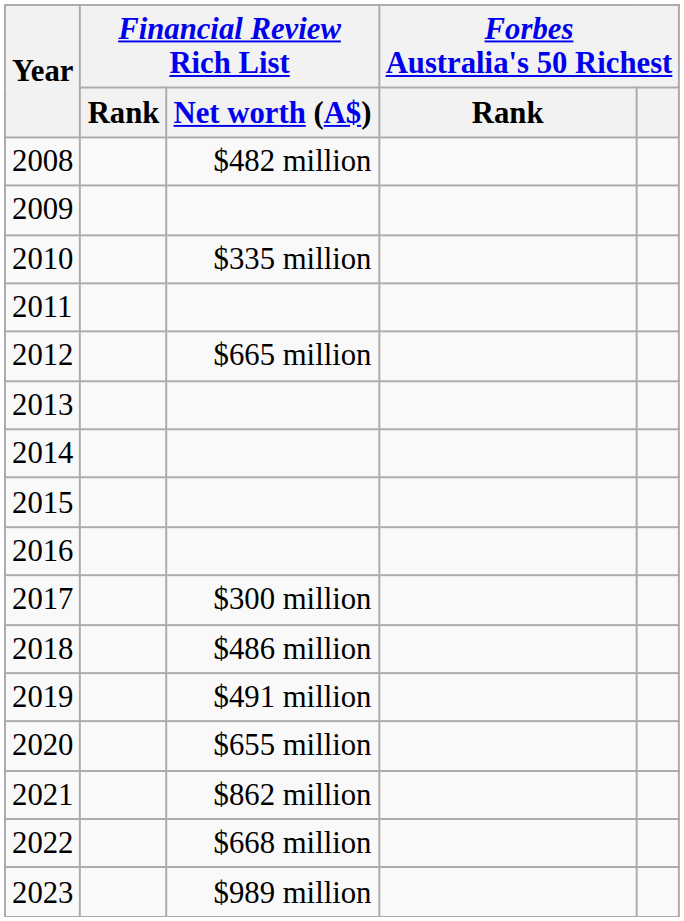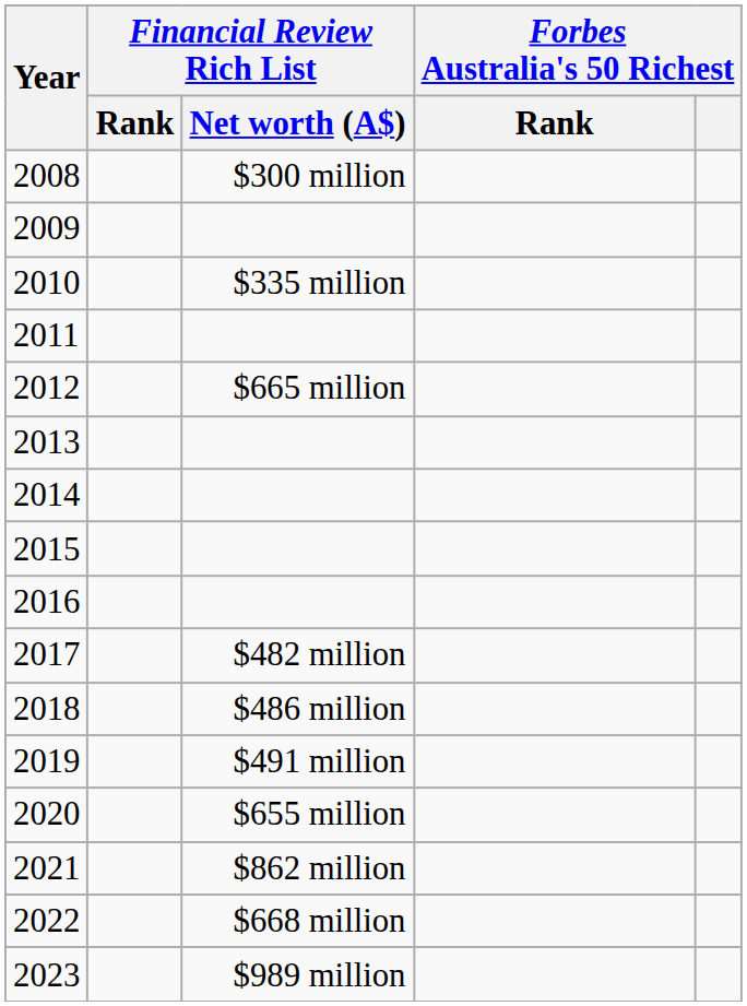 <table class="wikitable">
 <tr>
 <th rowspan=2>Year</th>
 <th colspan=2><em><a href='#'>Financial Review</a></em><br><a href='#'>Rich List</a></th>
 <th colspan=2><em><a href='#'>Forbes</a></em><br><a href='#'>Australia's 50 Richest</a></th>
 </tr>
 <tr>
 <th>Rank</th>
 <th><a href='#'>Net worth</a> (<a href='#'>A$</a>)</th>
 <th>Rank</th>
 <th></th>
 </tr>
 <tr>
 <td>2008</td>
 <td align="center"></td>
-<td align="right">$482 million</td>
+<td align="right">$300 million</td>
 <td align="center"></td>
 <td align="right"></td>
 </tr>
 <tr>
 <td>2009</td>
 <td align="center"></td>
 <td align="right"></td>
 <td align="center"></td>
 <td align="right"></td>
 </tr>
 <tr>
 <td>2010</td>
 <td align="center"></td>
 <td align="right">$335 million</td>
 <td align="center"></td>
 <td align="right"></td>
 </tr>
 <tr>
 <td>2011</td>
 <td align="center"></td>
 <td align="right"></td>
 <td align="center"></td>
 <td align="right"></td>
 </tr>
 <tr>
 <td>2012</td>
 <td align="center"></td>
 <td align="right">$665 million </td>
 <td align="center"></td>
 <td align="right"></td>
 </tr>
 <tr>
 <td>2013</td>
 <td align="center"></td>
 <td align="right"></td>
 <td align="center"></td>
 <td align="right"></td>
 </tr>
 <tr>
 <td>2014</td>
 <td align="center"></td>
 <td align="right"></td>
 <td align="center"></td>
 <td align="right"></td>
 </tr>
 <tr>
 <td>2015</td>
 <td align="center"></td>
 <td align="right"></td>
 <td align="center"></td>
 <td align="right"></td>
 </tr>
 <tr>
 <td>2016</td>
 <td align="center"></td>
 <td align="right"></td>
 <td align="center"></td>
 <td align="right"></td>
 </tr>
 <tr>
 <td>2017</td>
 <td align="center"></td>
-<td align="right">$300 million</td>
+<td align="right">$482 million</td>
 <td align="center"></td>
 <td align="right"></td>
 </tr>
 <tr>
 <td>2018</td>
 <td align="center"> </td>
 <td align="right">$486 million </td>
 <td align="center"></td>
 <td align="right"></td>
 </tr>
 <tr>
 <td>2019</td>
 <td align="center"></td>
 <td align="right">$491 million </td>
 <td align="center"></td>
 <td align="right"></td>
 </tr>
 <tr>
 <td>2020</td>
 <td align="center"></td>
 <td align="right">$655 million </td>
 <td align="center"></td>
 <td align="right"></td>
 </tr>
 <tr>
 <td>2021</td>
 <td align="center"></td>
 <td align="right">$862 million </td>
 <td align="center"></td>
 <td align="right"></td>
 </tr>
 <tr>
 <td>2022</td>
 <td align="center"></td>
 <td align="right">$668 million </td>
 <td align="center"></td>
 <td align="right"></td>
 </tr>
 <tr>
 <td>2023</td>
 <td align="center"></td>
 <td align="right">$989 million </td>
 <td align="center"></td>
 <td align="right"></td>
 </tr>
 </table>
